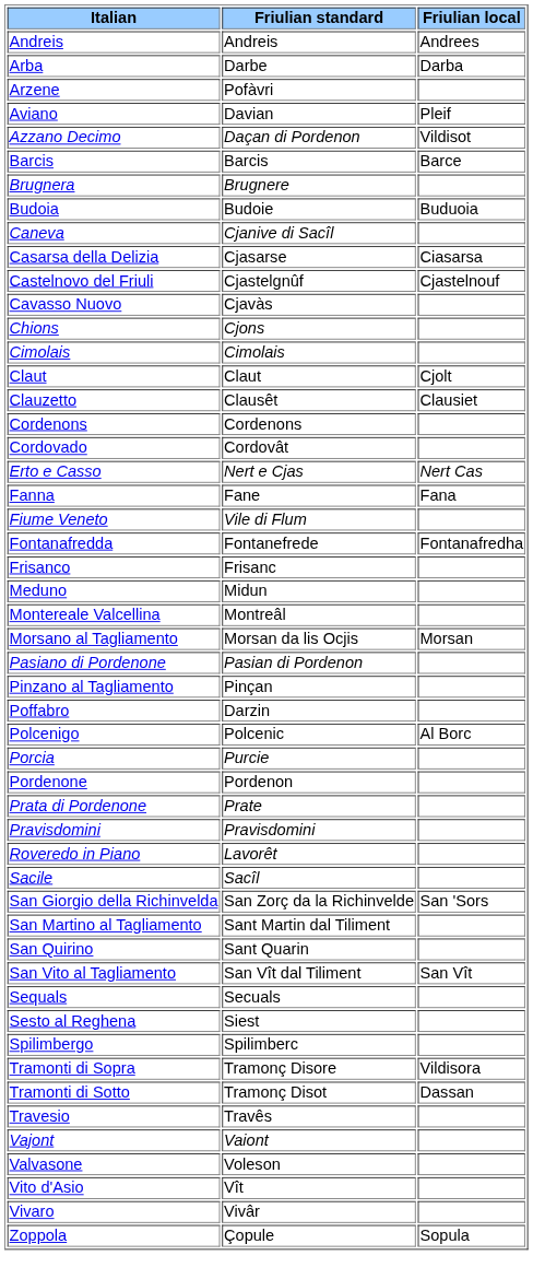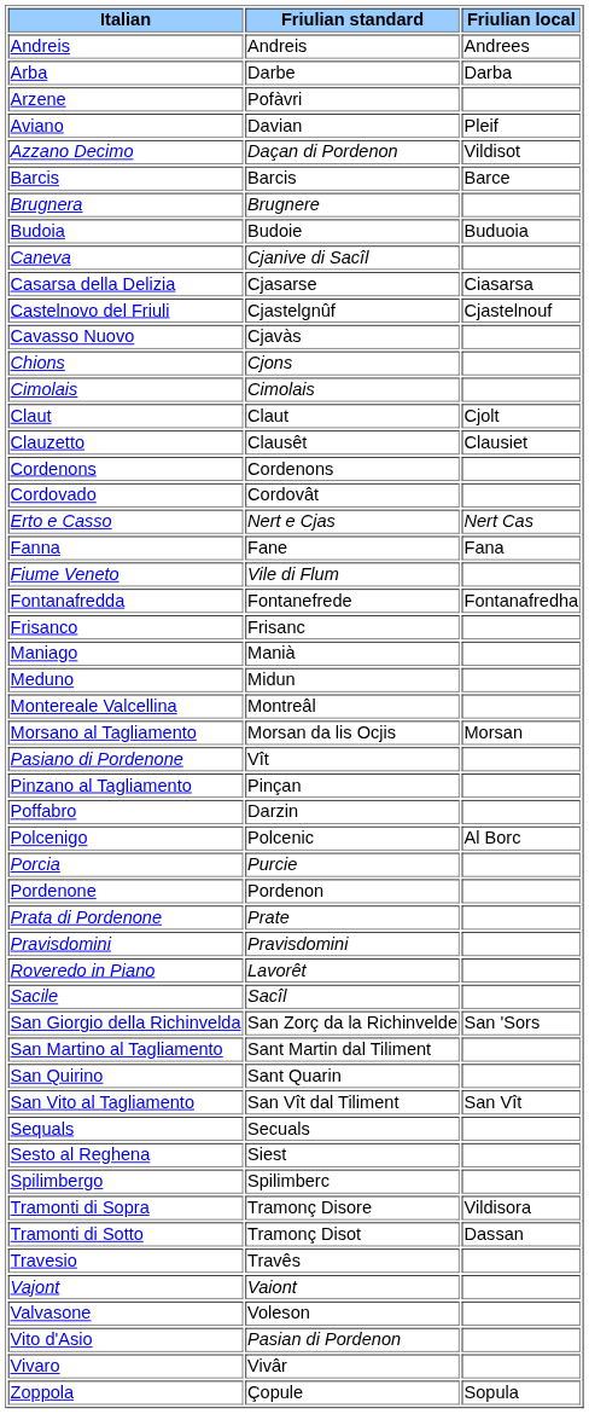 <table border="1">
 <tr>
 <th bgcolor="#99CCFF">Italian</th>
 <th bgcolor="#99CCFF">Friulian standard</th>
 <th bgcolor="#99CCFF">Friulian local</th>
 </tr>
 <tr>
 <td><a href='#'>Andreis</a></td>
 <td>Andreis</td>
 <td>Andrees</td>
 </tr>
 <tr>
 <td><a href='#'>Arba</a></td>
 <td>Darbe</td>
 <td>Darba</td>
 </tr>
 <tr>
 <td><a href='#'>Arzene</a></td>
 <td>Pofàvri</td>
 <td></td>
 </tr>
 <tr>
 <td><a href='#'>Aviano</a></td>
 <td>Davian</td>
 <td>Pleif</td>
 </tr>
 <tr>
 <td><em><a href='#'>Azzano Decimo</a></em></td>
 <td><em>Daçan di Pordenon</em></td>
 <td>Vildisot</td>
 </tr>
 <tr>
 <td><a href='#'>Barcis</a></td>
 <td>Barcis</td>
 <td>Barce</td>
 </tr>
 <tr>
 <td><em><a href='#'>Brugnera</a></em></td>
 <td><em>Brugnere</em></td>
 <td></td>
 </tr>
 <tr>
 <td><a href='#'>Budoia</a></td>
 <td>Budoie</td>
 <td>Buduoia</td>
 </tr>
 <tr>
 <td><em><a href='#'>Caneva</a></em></td>
 <td><em>Cjanive di Sacîl</em></td>
 <td></td>
 </tr>
 <tr>
 <td><a href='#'>Casarsa della Delizia</a></td>
 <td>Cjasarse</td>
 <td>Ciasarsa</td>
 </tr>
 <tr>
 <td><a href='#'>Castelnovo del Friuli</a></td>
 <td>Cjastelgnûf</td>
 <td>Cjastelnouf</td>
 </tr>
 <tr>
 <td><a href='#'>Cavasso Nuovo</a></td>
 <td>Cjavàs</td>
 <td></td>
 </tr>
 <tr>
 <td><em><a href='#'>Chions</a></em></td>
 <td><em>Cjons</em></td>
 <td></td>
 </tr>
 <tr>
 <td><em><a href='#'>Cimolais</a></em></td>
 <td><em>Cimolais</em></td>
 <td></td>
 </tr>
 <tr>
 <td><a href='#'>Claut</a></td>
 <td>Claut</td>
 <td>Cjolt</td>
 </tr>
 <tr>
 <td><a href='#'>Clauzetto</a></td>
 <td>Clausêt</td>
 <td>Clausiet</td>
 </tr>
 <tr>
 <td><a href='#'>Cordenons</a></td>
 <td>Cordenons</td>
 <td></td>
 </tr>
 <tr>
 <td><a href='#'>Cordovado</a></td>
 <td>Cordovât</td>
 <td></td>
 </tr>
 <tr>
 <td><em><a href='#'>Erto e Casso</a></em></td>
 <td><em>Nert e Cjas</em></td>
 <td><em>Nert Cas</em></td>
 </tr>
 <tr>
 <td><a href='#'>Fanna</a></td>
 <td>Fane</td>
 <td>Fana</td>
 </tr>
 <tr>
 <td><em><a href='#'>Fiume Veneto</a></em></td>
 <td><em>Vile di Flum</em></td>
 <td></td>
 </tr>
 <tr>
 <td><a href='#'>Fontanafredda</a></td>
 <td>Fontanefrede</td>
 <td>Fontanafredha</td>
 </tr>
 <tr>
 <td><a href='#'>Frisanco</a></td>
 <td>Frisanc</td>
 <td></td>
 </tr>
 <tr>
+<td><a href='#'>Maniago</a></td>
+<td>Manià</td>
+<td></td>
+</tr>
+<tr>
 <td><a href='#'>Meduno</a></td>
 <td>Midun</td>
 <td></td>
 </tr>
 <tr>
 <td><a href='#'>Montereale Valcellina</a></td>
 <td>Montreâl</td>
 <td></td>
 </tr>
 <tr>
 <td><a href='#'>Morsano al Tagliamento</a></td>
 <td>Morsan da lis Ocjis</td>
 <td>Morsan</td>
 </tr>
 <tr>
 <td><em><a href='#'>Pasiano di Pordenone</a></em></td>
-<td><em>Pasian di Pordenon</em></td>
+<td>Vît</td>
 <td></td>
 </tr>
 <tr>
 <td><a href='#'>Pinzano al Tagliamento</a></td>
 <td>Pinçan</td>
 <td></td>
 </tr>
 <tr>
 <td><a href='#'>Poffabro</a></td>
 <td>Darzin</td>
 <td></td>
 </tr>
 <tr>
 <td><a href='#'>Polcenigo</a></td>
 <td>Polcenic</td>
 <td>Al Borc</td>
 </tr>
 <tr>
 <td><em><a href='#'>Porcia</a></em></td>
 <td><em>Purcie</em></td>
 <td></td>
 </tr>
 <tr>
 <td><a href='#'>Pordenone</a></td>
 <td>Pordenon</td>
 <td></td>
 </tr>
 <tr>
 <td><em><a href='#'>Prata di Pordenone</a></em></td>
 <td><em>Prate</em></td>
 <td></td>
 </tr>
 <tr>
 <td><em><a href='#'>Pravisdomini</a></em></td>
 <td><em>Pravisdomini</em></td>
 <td></td>
 </tr>
 <tr>
 <td><em><a href='#'>Roveredo in Piano</a></em></td>
 <td><em>Lavorêt</em></td>
 <td></td>
 </tr>
 <tr>
 <td><em><a href='#'>Sacile</a></em></td>
 <td><em>Sacîl</em></td>
 <td></td>
 </tr>
 <tr>
 <td><a href='#'>San Giorgio della Richinvelda</a></td>
 <td>San Zorç da la Richinvelde</td>
 <td>San 'Sors</td>
 </tr>
 <tr>
 <td><a href='#'>San Martino al Tagliamento</a></td>
 <td>Sant Martin dal Tiliment</td>
 <td></td>
 </tr>
 <tr>
 <td><a href='#'>San Quirino</a></td>
 <td>Sant Quarin</td>
 <td></td>
 </tr>
 <tr>
 <td><a href='#'>San Vito al Tagliamento</a></td>
 <td>San Vît dal Tiliment</td>
 <td>San Vît</td>
 </tr>
 <tr>
 <td><a href='#'>Sequals</a></td>
 <td>Secuals</td>
 <td></td>
 </tr>
 <tr>
 <td><a href='#'>Sesto al Reghena</a></td>
 <td>Siest</td>
 <td></td>
 </tr>
 <tr>
 <td><a href='#'>Spilimbergo</a></td>
 <td>Spilimberc</td>
 <td></td>
 </tr>
 <tr>
 <td><a href='#'>Tramonti di Sopra</a></td>
 <td>Tramonç Disore</td>
 <td>Vildisora</td>
 </tr>
 <tr>
 <td><a href='#'>Tramonti di Sotto</a></td>
 <td>Tramonç Disot</td>
 <td>Dassan</td>
 </tr>
 <tr>
 <td><a href='#'>Travesio</a></td>
 <td>Travês</td>
 <td></td>
 </tr>
 <tr>
 <td><em><a href='#'>Vajont</a></em></td>
 <td><em>Vaiont</em></td>
 <td></td>
 </tr>
 <tr>
 <td><a href='#'>Valvasone</a></td>
 <td>Voleson</td>
 <td></td>
 </tr>
 <tr>
 <td><a href='#'>Vito d'Asio</a></td>
-<td>Vît</td>
+<td><em>Pasian di Pordenon</em></td>
 <td></td>
 </tr>
 <tr>
 <td><a href='#'>Vivaro</a></td>
 <td>Vivâr</td>
 <td></td>
 </tr>
 <tr>
 <td><a href='#'>Zoppola</a></td>
 <td>Çopule</td>
 <td>Sopula</td>
 </tr>
 </table>
